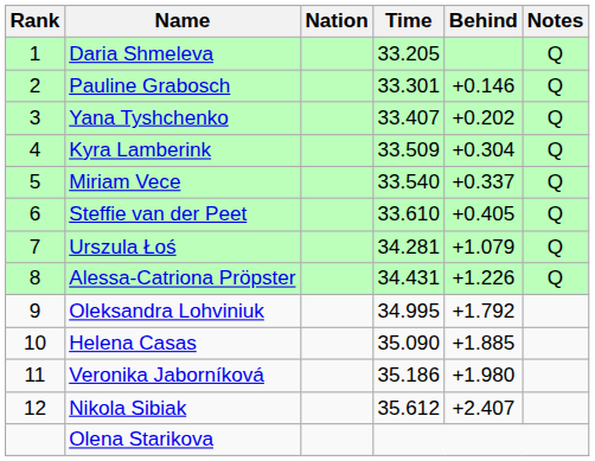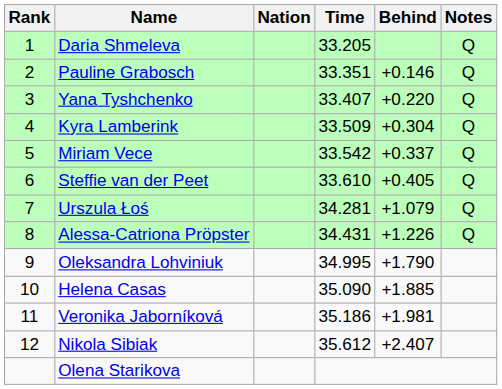 <table class="wikitable sortable" style="text-align:center">
 <tr>
 <th>Rank</th>
 <th>Name</th>
 <th>Nation</th>
 <th>Time</th>
 <th>Behind</th>
 <th>Notes</th>
 </tr>
 <tr bgcolor=bbffbb>
 <td>1</td>
 <td align=left><a href='#'>Daria Shmeleva</a></td>
 <td align=left></td>
 <td>33.205</td>
 <td></td>
 <td>Q</td>
 </tr>
 <tr bgcolor=bbffbb>
 <td>2</td>
 <td align=left><a href='#'>Pauline Grabosch</a></td>
 <td align=left></td>
-<td>33.301</td>
+<td>33.351</td>
 <td>+0.146</td>
 <td>Q</td>
 </tr>
 <tr bgcolor=bbffbb>
 <td>3</td>
 <td align=left><a href='#'>Yana Tyshchenko</a></td>
 <td align=left></td>
 <td>33.407</td>
-<td>+0.202</td>
+<td>+0.220</td>
 <td>Q</td>
 </tr>
 <tr bgcolor=bbffbb>
 <td>4</td>
 <td align=left><a href='#'>Kyra Lamberink</a></td>
 <td align=left></td>
 <td>33.509</td>
 <td>+0.304</td>
 <td>Q</td>
 </tr>
 <tr bgcolor=bbffbb>
 <td>5</td>
 <td align=left><a href='#'>Miriam Vece</a></td>
 <td align=left></td>
-<td>33.540</td>
+<td>33.542</td>
 <td>+0.337</td>
 <td>Q</td>
 </tr>
 <tr bgcolor=bbffbb>
 <td>6</td>
 <td align=left><a href='#'>Steffie van der Peet</a></td>
 <td align=left></td>
 <td>33.610</td>
 <td>+0.405</td>
 <td>Q</td>
 </tr>
 <tr bgcolor=bbffbb>
 <td>7</td>
 <td align=left><a href='#'>Urszula Łoś</a></td>
 <td align=left></td>
 <td>34.281</td>
 <td>+1.079</td>
 <td>Q</td>
 </tr>
 <tr bgcolor=bbffbb>
 <td>8</td>
 <td align=left><a href='#'>Alessa-Catriona Pröpster</a></td>
 <td align=left></td>
 <td>34.431</td>
 <td>+1.226</td>
 <td>Q</td>
 </tr>
 <tr>
 <td>9</td>
 <td align=left><a href='#'>Oleksandra Lohviniuk</a></td>
 <td align=left></td>
 <td>34.995</td>
-<td>+1.792</td>
+<td>+1.790</td>
 <td></td>
 </tr>
 <tr>
 <td>10</td>
 <td align=left><a href='#'>Helena Casas</a></td>
 <td align=left></td>
 <td>35.090</td>
 <td>+1.885</td>
 <td></td>
 </tr>
 <tr>
 <td>11</td>
 <td align=left><a href='#'>Veronika Jaborníková</a></td>
 <td align=left></td>
 <td>35.186</td>
-<td>+1.980</td>
+<td>+1.981</td>
 <td></td>
 </tr>
 <tr>
 <td>12</td>
 <td align=left><a href='#'>Nikola Sibiak</a></td>
 <td align=left></td>
 <td>35.612</td>
 <td>+2.407</td>
 <td></td>
 </tr>
 <tr>
 <td></td>
 <td align=left><a href='#'>Olena Starikova</a></td>
 <td align=left></td>
 <td colspan=3></td>
 </tr>
 </table>
